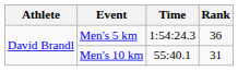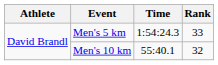 <table class="wikitable" style="font-size:90%;">
 <tr>
 <th>Athlete</th>
 <th>Event</th>
 <th>Time</th>
 <th>Rank</th>
 </tr>
 <tr align=center>
 <td align=left rowspan=2><a href='#'>David Brandl</a></td>
 <td align=left><a href='#'>Men's 5 km</a></td>
 <td>1:54:24.3</td>
-<td>36</td>
+<td>33</td>
 </tr>
 <tr align=center>
 <td align=left><a href='#'>Men's 10 km</a></td>
 <td>55:40.1</td>
-<td>31</td>
+<td>32</td>
 </tr>
 </table>
